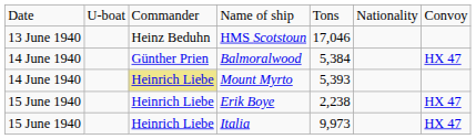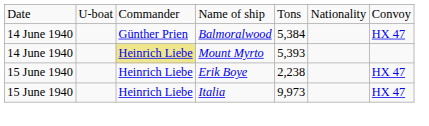 <table class="wikitable">
 <tr>
 <td>Date</td>
 <td>U-boat</td>
 <td>Commander</td>
 <td>Name of ship</td>
 <td>Tons</td>
 <td>Nationality</td>
 <td>Convoy</td>
-</tr>
-<tr>
-<td align="right">13 June 1940</td>
-<td align="center"></td>
-<td align="left">Heinz Beduhn</td>
-<td align="left"><a href='#'>HMS <em>Scotstoun</em></a></td>
-<td align="right">17,046</td>
-<td align="left"></td>
-<td align="left"></td>
 </tr>
 <tr>
 <td align="right">14 June 1940</td>
 <td align="center"></td>
 <td align="left"><a href='#'>Günther Prien</a></td>
 <td align="left"><a href='#'><em>Balmoralwood</em></a></td>
 <td align="right">5,384</td>
 <td align="left"></td>
 <td align="left"><a href='#'>HX 47</a></td>
 </tr>
 <tr>
 <td align="right">14 June 1940</td>
 <td align="center"></td>
 <td align="left" style="background: khaki;"><a href='#'>Heinrich Liebe</a></td>
 <td align="left"><a href='#'><em>Mount Myrto</em></a></td>
 <td align="right">5,393</td>
 <td align="left"></td>
 <td align="left"></td>
 </tr>
 <tr>
 <td align="right">15 June 1940</td>
 <td align="center"></td>
 <td align="left"><a href='#'>Heinrich Liebe</a></td>
 <td align="left"><a href='#'><em>Erik Boye</em></a></td>
 <td align="right">2,238</td>
 <td align="left"></td>
 <td align="left"><a href='#'>HX 47</a></td>
 </tr>
 <tr>
 <td align="right">15 June 1940</td>
 <td align="center"></td>
 <td align="left"><a href='#'>Heinrich Liebe</a></td>
 <td align="left"><a href='#'><em>Italia</em></a></td>
 <td align="right">9,973</td>
 <td align="left"></td>
 <td align="left"><a href='#'>HX 47</a></td>
 </tr>
 </table>
